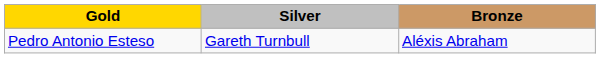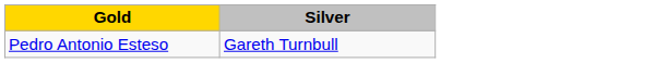 <table class="wikitable" style="text-align:left">
 <tr align="center">
 <td width=200 bgcolor=gold><strong>Gold</strong></td>
 <td width=200 bgcolor=silver><strong>Silver</strong></td>
-<td width=200 bgcolor=CC9966><strong>Bronze</strong></td>
 </tr>
 <tr>
 <td><a href='#'>Pedro Antonio Esteso</a><br><em></em></td>
 <td><a href='#'>Gareth Turnbull</a><br><em></em></td>
-<td><a href='#'>Aléxis Abraham</a><br><em></em></td>
 </tr>
 </table>
